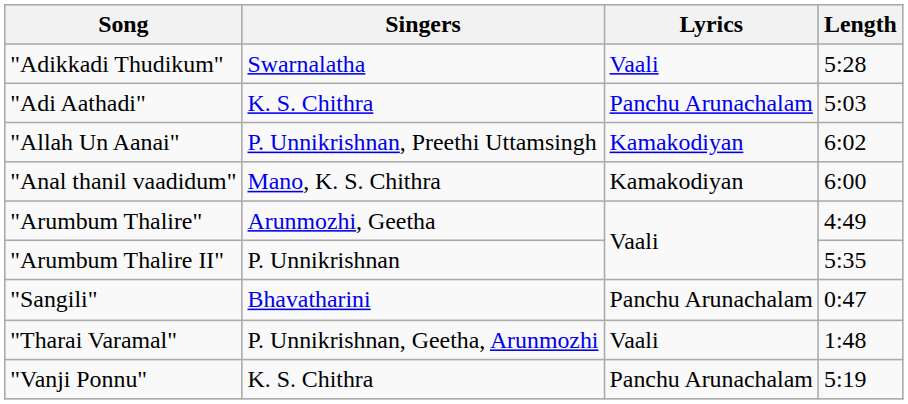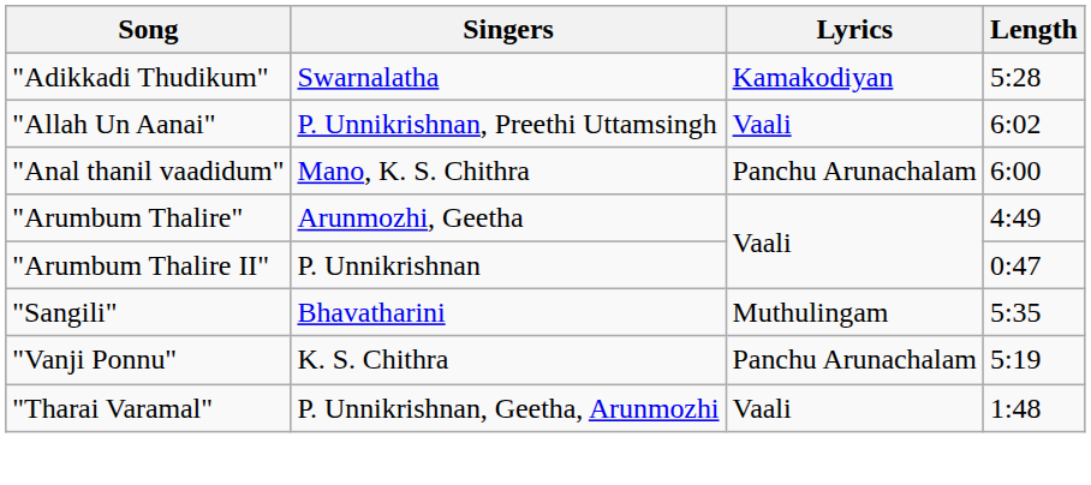 <table class="wikitable" style="font-size:95%;">
 <tr>
 <th>Song</th>
 <th>Singers</th>
 <th>Lyrics</th>
 <th>Length</th>
 </tr>
 <tr>
 <td>"Adikkadi Thudikum"</td>
 <td><a href='#'>Swarnalatha</a></td>
-<td><a href='#'>Vaali</a></td>
+<td><a href='#'>Kamakodiyan</a></td>
 <td>5:28</td>
-</tr>
-<tr>
-<td>"Adi Aathadi"</td>
-<td><a href='#'>K. S. Chithra</a></td>
-<td><a href='#'>Panchu Arunachalam</a></td>
-<td>5:03</td>
 </tr>
 <tr>
 <td>"Allah Un Aanai"</td>
 <td><a href='#'>P. Unnikrishnan</a>, Preethi Uttamsingh</td>
-<td><a href='#'>Kamakodiyan</a></td>
+<td><a href='#'>Vaali</a></td>
 <td>6:02</td>
 </tr>
 <tr>
 <td>"Anal thanil vaadidum"</td>
 <td><a href='#'>Mano</a>, K. S. Chithra</td>
-<td>Kamakodiyan</td>
+<td>Panchu Arunachalam</td>
 <td>6:00</td>
 </tr>
 <tr>
 <td>"Arumbum Thalire"</td>
 <td><a href='#'>Arunmozhi</a>, Geetha</td>
 <td rowspan=2>Vaali</td>
 <td>4:49</td>
 </tr>
 <tr>
 <td>"Arumbum Thalire II"</td>
 <td>P. Unnikrishnan</td>
-<td>5:35</td>
+<td>0:47</td>
 </tr>
 <tr>
 <td>"Sangili"</td>
 <td><a href='#'>Bhavatharini</a></td>
+<td>Muthulingam</td>
+<td>5:35</td>
+</tr>
+<tr>
+<td>"Vanji Ponnu"</td>
+<td>K. S. Chithra</td>
 <td>Panchu Arunachalam</td>
-<td>0:47</td>
+<td>5:19</td>
 </tr>
 <tr>
 <td>"Tharai Varamal"</td>
 <td>P. Unnikrishnan, Geetha, <a href='#'>Arunmozhi</a></td>
 <td>Vaali</td>
 <td>1:48</td>
 </tr>
-<tr>
-<td>"Vanji Ponnu"</td>
-<td>K. S. Chithra</td>
-<td>Panchu Arunachalam</td>
-<td>5:19</td>
-</tr>
 </table>
